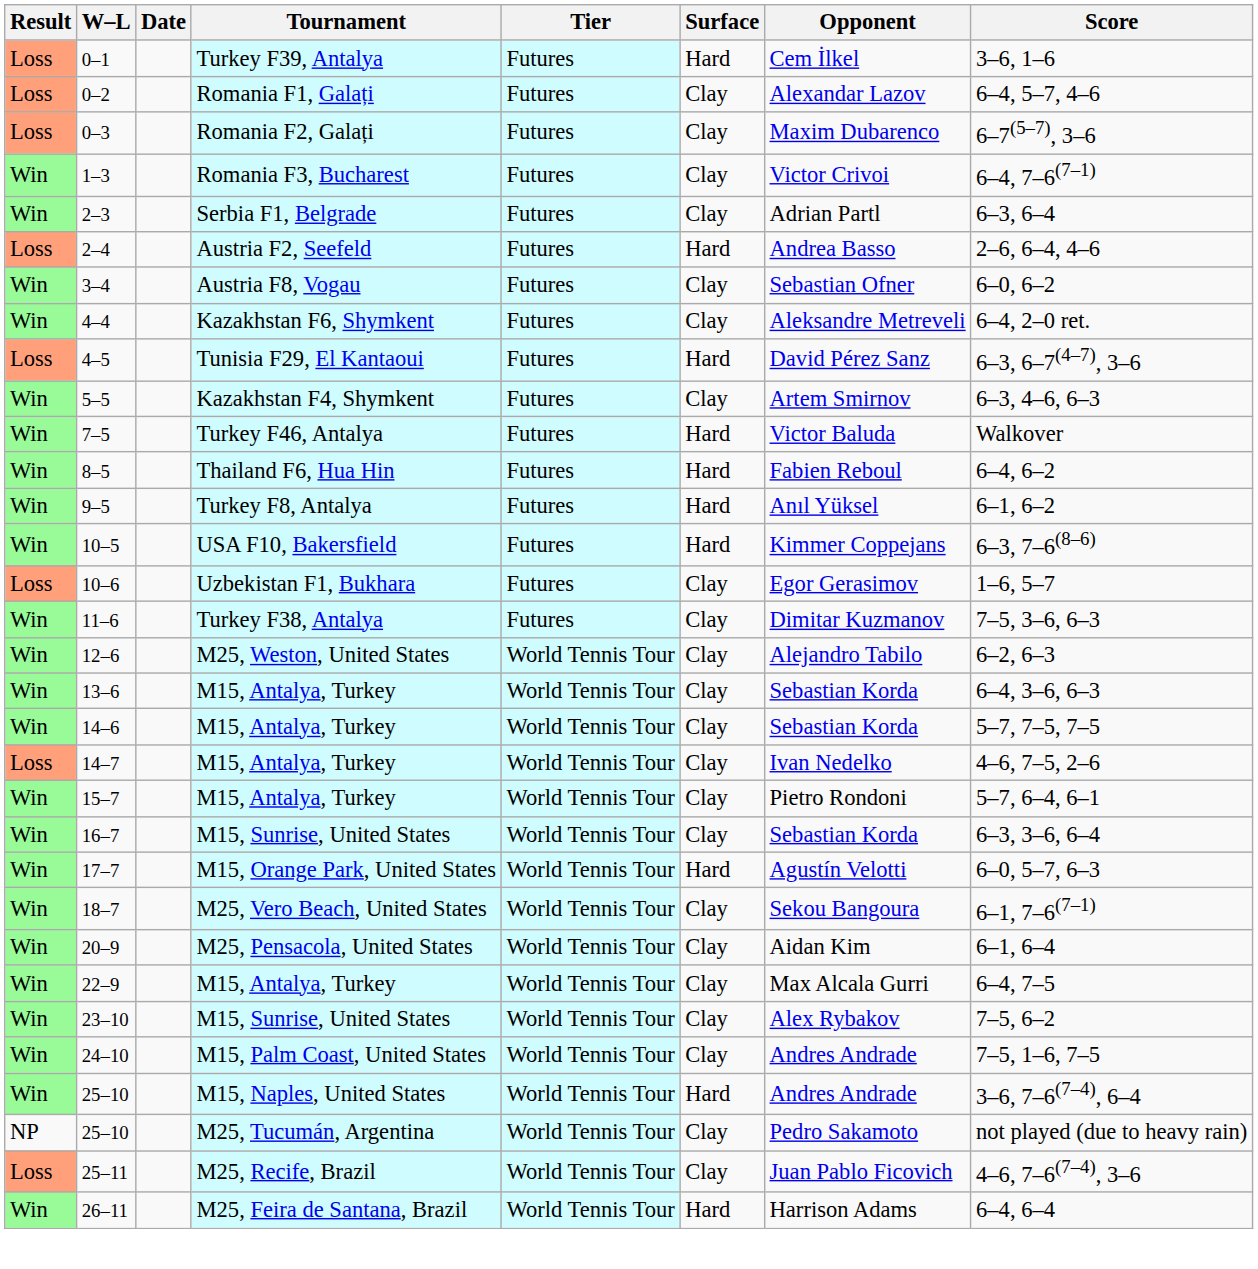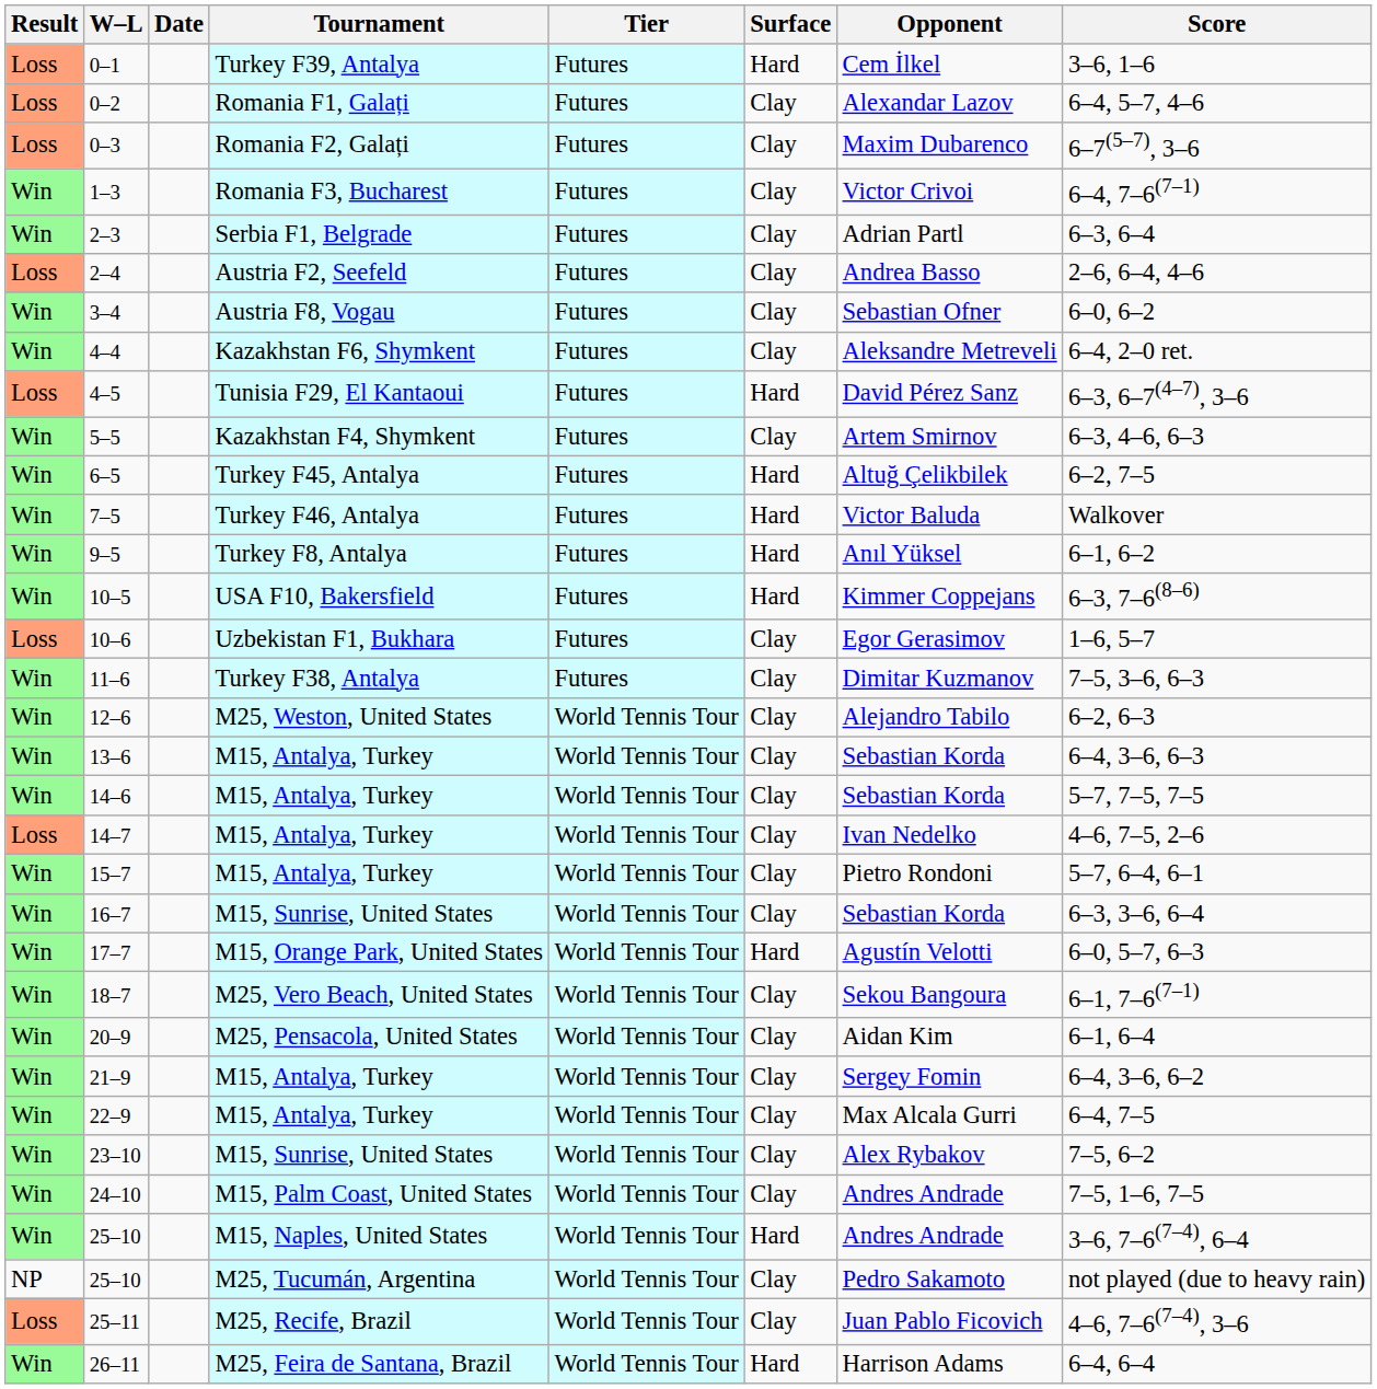 <table class="sortable wikitable">
 <tr>
 <th>Result</th>
 <th class="unsortable">W–L</th>
 <th>Date</th>
 <th>Tournament</th>
 <th>Tier</th>
 <th>Surface</th>
 <th>Opponent</th>
 <th class="unsortable">Score</th>
 </tr>
 <tr>
 <td bgcolor=FFA07A>Loss</td>
 <td><small>0–1</small></td>
 <td></td>
 <td style="background:#cffcff;">Turkey F39, <a href='#'>Antalya</a></td>
 <td style="background:#cffcff;">Futures</td>
 <td>Hard</td>
 <td> <a href='#'>Cem İlkel</a></td>
 <td>3–6, 1–6</td>
 </tr>
 <tr>
 <td bgcolor=FFA07A>Loss</td>
 <td><small>0–2</small></td>
 <td></td>
 <td style="background:#cffcff;">Romania F1, <a href='#'>Galați</a></td>
 <td style="background:#cffcff;">Futures</td>
 <td>Clay</td>
 <td> <a href='#'>Alexandar Lazov</a></td>
 <td>6–4, 5–7, 4–6</td>
 </tr>
 <tr>
 <td bgcolor=FFA07A>Loss</td>
 <td><small>0–3</small></td>
 <td></td>
 <td style="background:#cffcff;">Romania F2, Galați</td>
 <td style="background:#cffcff;">Futures</td>
 <td>Clay</td>
 <td> <a href='#'>Maxim Dubarenco</a></td>
 <td>6–7<sup>(5–7)</sup>, 3–6</td>
 </tr>
 <tr>
 <td bgcolor=98FB98>Win</td>
 <td><small>1–3</small></td>
 <td></td>
 <td style="background:#cffcff;">Romania F3, <a href='#'>Bucharest</a></td>
 <td style="background:#cffcff;">Futures</td>
 <td>Clay</td>
 <td> <a href='#'>Victor Crivoi</a></td>
 <td>6–4, 7–6<sup>(7–1)</sup></td>
 </tr>
 <tr>
 <td bgcolor=98FB98>Win</td>
 <td><small>2–3</small></td>
 <td></td>
 <td style="background:#cffcff;">Serbia F1, <a href='#'>Belgrade</a></td>
 <td style="background:#cffcff;">Futures</td>
 <td>Clay</td>
 <td> Adrian Partl</td>
 <td>6–3, 6–4</td>
 </tr>
 <tr>
 <td bgcolor=FFA07A>Loss</td>
 <td><small>2–4</small></td>
 <td></td>
 <td style="background:#cffcff;">Austria F2, <a href='#'>Seefeld</a></td>
 <td style="background:#cffcff;">Futures</td>
-<td>Hard</td>
+<td>Clay</td>
 <td> <a href='#'>Andrea Basso</a></td>
 <td>2–6, 6–4, 4–6</td>
 </tr>
 <tr>
 <td bgcolor=98FB98>Win</td>
 <td><small>3–4</small></td>
 <td></td>
 <td style="background:#cffcff;">Austria F8, <a href='#'>Vogau</a></td>
 <td style="background:#cffcff;">Futures</td>
 <td>Clay</td>
 <td> <a href='#'>Sebastian Ofner</a></td>
 <td>6–0, 6–2</td>
 </tr>
 <tr>
 <td bgcolor=98FB98>Win</td>
 <td><small>4–4</small></td>
 <td></td>
 <td style="background:#cffcff;">Kazakhstan F6, <a href='#'>Shymkent</a></td>
 <td style="background:#cffcff;">Futures</td>
 <td>Clay</td>
 <td> <a href='#'>Aleksandre Metreveli</a></td>
 <td>6–4, 2–0 ret.</td>
 </tr>
 <tr>
 <td bgcolor=FFA07A>Loss</td>
 <td><small>4–5</small></td>
 <td></td>
 <td style="background:#cffcff;">Tunisia F29, <a href='#'>El Kantaoui</a></td>
 <td style="background:#cffcff;">Futures</td>
 <td>Hard</td>
 <td> <a href='#'>David Pérez Sanz</a></td>
 <td>6–3, 6–7<sup>(4–7)</sup>, 3–6</td>
 </tr>
 <tr>
 <td bgcolor=98FB98>Win</td>
 <td><small>5–5</small></td>
 <td></td>
 <td style="background:#cffcff;">Kazakhstan F4, Shymkent</td>
 <td style="background:#cffcff;">Futures</td>
 <td>Clay</td>
 <td> <a href='#'>Artem Smirnov</a></td>
 <td>6–3, 4–6, 6–3</td>
 </tr>
 <tr>
 <td bgcolor=98FB98>Win</td>
+<td><small>6–5</small></td>
+<td></td>
+<td style="background:#cffcff;">Turkey F45, Antalya</td>
+<td style="background:#cffcff;">Futures</td>
+<td>Hard</td>
+<td> <a href='#'>Altuğ Çelikbilek</a></td>
+<td>6–2, 7–5</td>
+</tr>
+<tr>
+<td bgcolor=98FB98>Win</td>
 <td><small>7–5</small></td>
 <td></td>
 <td style="background:#cffcff;">Turkey F46, Antalya</td>
 <td style="background:#cffcff;">Futures</td>
 <td>Hard</td>
 <td> <a href='#'>Victor Baluda</a></td>
 <td>Walkover</td>
-</tr>
-<tr>
-<td bgcolor=98FB98>Win</td>
-<td><small>8–5</small></td>
-<td></td>
-<td style="background:#cffcff;">Thailand F6, <a href='#'>Hua Hin</a></td>
-<td style="background:#cffcff;">Futures</td>
-<td>Hard</td>
-<td> <a href='#'>Fabien Reboul</a></td>
-<td>6–4, 6–2</td>
 </tr>
 <tr>
 <td bgcolor=98FB98>Win</td>
 <td><small>9–5</small></td>
 <td></td>
 <td style="background:#cffcff;">Turkey F8, Antalya</td>
 <td style="background:#cffcff;">Futures</td>
 <td>Hard</td>
 <td> <a href='#'>Anıl Yüksel</a></td>
 <td>6–1, 6–2</td>
 </tr>
 <tr>
 <td bgcolor=98FB98>Win</td>
 <td><small>10–5</small></td>
 <td></td>
 <td style="background:#cffcff;">USA F10, <a href='#'>Bakersfield</a></td>
 <td style="background:#cffcff;">Futures</td>
 <td>Hard</td>
 <td> <a href='#'>Kimmer Coppejans</a></td>
 <td>6–3, 7–6<sup>(8–6)</sup></td>
 </tr>
 <tr>
 <td bgcolor=FFA07A>Loss</td>
 <td><small>10–6</small></td>
 <td></td>
 <td style="background:#cffcff;">Uzbekistan F1, <a href='#'>Bukhara</a></td>
 <td style="background:#cffcff;">Futures</td>
 <td>Clay</td>
 <td> <a href='#'>Egor Gerasimov</a></td>
 <td>1–6, 5–7</td>
 </tr>
 <tr>
 <td bgcolor=98fb98>Win</td>
 <td><small>11–6</small></td>
 <td></td>
 <td style="background:#cffcff;">Turkey F38, <a href='#'>Antalya</a></td>
 <td style="background:#cffcff;">Futures</td>
 <td>Clay</td>
 <td> <a href='#'>Dimitar Kuzmanov</a></td>
 <td>7–5, 3–6, 6–3</td>
 </tr>
 <tr>
 <td bgcolor=98FB98>Win</td>
 <td><small>12–6</small></td>
 <td></td>
 <td style="background:#cffcff;">M25, <a href='#'>Weston</a>, United States</td>
 <td style="background:#cffcff;">World Tennis Tour</td>
 <td>Clay</td>
 <td> <a href='#'>Alejandro Tabilo</a></td>
 <td>6–2, 6–3</td>
 </tr>
 <tr>
 <td bgcolor=98FB98>Win</td>
 <td><small>13–6</small></td>
 <td></td>
 <td style="background:#cffcff;">M15, <a href='#'>Antalya</a>, Turkey</td>
 <td style="background:#cffcff;">World Tennis Tour</td>
 <td>Clay</td>
 <td> <a href='#'>Sebastian Korda</a></td>
 <td>6–4, 3–6, 6–3</td>
 </tr>
 <tr>
 <td bgcolor=98FB98>Win</td>
 <td><small>14–6</small></td>
 <td></td>
 <td style="background:#cffcff;">M15, <a href='#'>Antalya</a>, Turkey</td>
 <td style="background:#cffcff;">World Tennis Tour</td>
 <td>Clay</td>
 <td> <a href='#'>Sebastian Korda</a></td>
 <td>5–7, 7–5, 7–5</td>
 </tr>
 <tr>
 <td bgcolor=FFA07A>Loss</td>
 <td><small>14–7</small></td>
 <td></td>
 <td style="background:#cffcff;">M15, <a href='#'>Antalya</a>, Turkey</td>
 <td style="background:#cffcff;">World Tennis Tour</td>
 <td>Clay</td>
 <td> <a href='#'>Ivan Nedelko</a></td>
 <td>4–6, 7–5, 2–6</td>
 </tr>
 <tr>
 <td bgcolor=98FB98>Win</td>
 <td><small>15–7</small></td>
 <td></td>
 <td style="background:#cffcff;">M15, <a href='#'>Antalya</a>, Turkey</td>
 <td style="background:#cffcff;">World Tennis Tour</td>
 <td>Clay</td>
 <td> Pietro Rondoni</td>
 <td>5–7, 6–4, 6–1</td>
 </tr>
 <tr>
 <td bgcolor=98FB98>Win</td>
 <td><small>16–7</small></td>
 <td></td>
 <td style="background:#cffcff;">M15, <a href='#'>Sunrise</a>, United States</td>
 <td style="background:#cffcff;">World Tennis Tour</td>
 <td>Clay</td>
 <td> <a href='#'>Sebastian Korda</a></td>
 <td>6–3, 3–6, 6–4</td>
 </tr>
 <tr>
 <td bgcolor=98FB98>Win</td>
 <td><small>17–7</small></td>
 <td></td>
 <td style="background:#cffcff;">M15, <a href='#'>Orange Park</a>, United States</td>
 <td style="background:#cffcff;">World Tennis Tour</td>
 <td>Hard</td>
 <td> <a href='#'>Agustín Velotti</a></td>
 <td>6–0, 5–7, 6–3</td>
 </tr>
 <tr>
 <td bgcolor=98FB98>Win</td>
 <td><small>18–7</small></td>
 <td></td>
 <td style="background:#cffcff;">M25, <a href='#'>Vero Beach</a>, United States</td>
 <td style="background:#cffcff;">World Tennis Tour</td>
 <td>Clay</td>
 <td> <a href='#'>Sekou Bangoura</a></td>
 <td>6–1, 7–6<sup>(7–1)</sup></td>
 </tr>
 <tr>
 <td bgcolor=98FB98>Win</td>
 <td><small>20–9</small></td>
 <td></td>
 <td style="background:#cffcff;">M25, <a href='#'>Pensacola</a>, United States</td>
 <td style="background:#cffcff;">World Tennis Tour</td>
 <td>Clay</td>
 <td> Aidan Kim</td>
 <td>6–1, 6–4</td>
 </tr>
 <tr>
 <td bgcolor=98FB98>Win</td>
+<td><small>21–9</small></td>
+<td></td>
+<td style="background:#cffcff;">M15, <a href='#'>Antalya</a>, Turkey</td>
+<td style="background:#cffcff;">World Tennis Tour</td>
+<td>Clay</td>
+<td> <a href='#'>Sergey Fomin</a></td>
+<td>6–4, 3–6, 6–2</td>
+</tr>
+<tr>
+<td bgcolor=98FB98>Win</td>
 <td><small>22–9</small></td>
 <td></td>
 <td style="background:#cffcff;">M15, <a href='#'>Antalya</a>, Turkey</td>
 <td style="background:#cffcff;">World Tennis Tour</td>
 <td>Clay</td>
 <td> Max Alcala Gurri</td>
 <td>6–4, 7–5</td>
 </tr>
 <tr>
 <td bgcolor=98FB98>Win</td>
 <td><small>23–10</small></td>
 <td></td>
 <td style="background:#cffcff;">M15, <a href='#'>Sunrise</a>, United States</td>
 <td style="background:#cffcff;">World Tennis Tour</td>
 <td>Clay</td>
 <td> <a href='#'>Alex Rybakov</a></td>
 <td>7–5, 6–2</td>
 </tr>
 <tr>
 <td bgcolor=98FB98>Win</td>
 <td><small>24–10</small></td>
 <td></td>
 <td style="background:#cffcff;">M15, <a href='#'>Palm Coast</a>, United States</td>
 <td style="background:#cffcff;">World Tennis Tour</td>
 <td>Clay</td>
 <td> <a href='#'>Andres Andrade</a></td>
 <td>7–5, 1–6, 7–5</td>
 </tr>
 <tr>
 <td bgcolor=98FB98>Win</td>
 <td><small>25–10</small></td>
 <td></td>
 <td style="background:#cffcff;">M15, <a href='#'>Naples</a>, United States</td>
 <td style="background:#cffcff;">World Tennis Tour</td>
 <td>Hard</td>
 <td> <a href='#'>Andres Andrade</a></td>
 <td>3–6, 7–6<sup>(7–4)</sup>, 6–4</td>
 </tr>
 <tr>
 <td>NP</td>
 <td><small>25–10</small></td>
 <td></td>
 <td style="background:#cffcff;">M25, <a href='#'>Tucumán</a>, Argentina</td>
 <td style="background:#cffcff;">World Tennis Tour</td>
 <td>Clay</td>
 <td> <a href='#'>Pedro Sakamoto</a></td>
 <td>not played (due to heavy rain)</td>
 </tr>
 <tr>
 <td bgcolor=ffa07a>Loss</td>
 <td><small>25–11</small></td>
 <td></td>
 <td style="background:#cffcff;">M25, <a href='#'>Recife</a>, Brazil</td>
 <td style="background:#cffcff;">World Tennis Tour</td>
 <td>Clay</td>
 <td> <a href='#'>Juan Pablo Ficovich</a></td>
 <td>4–6, 7–6<sup>(7–4)</sup>, 3–6</td>
 </tr>
 <tr>
 <td bgcolor=98fb98>Win</td>
 <td><small>26–11</small></td>
 <td></td>
 <td style="background:#cffcff;">M25, <a href='#'>Feira de Santana</a>, Brazil</td>
 <td style="background:#cffcff;">World Tennis Tour</td>
 <td>Hard</td>
 <td> Harrison Adams</td>
 <td>6–4, 6–4</td>
 </tr>
 </table>
